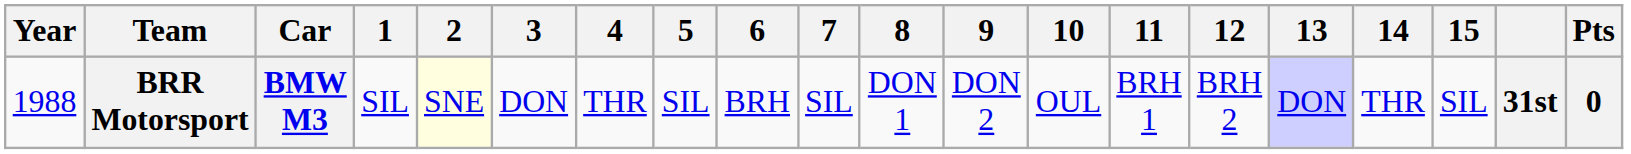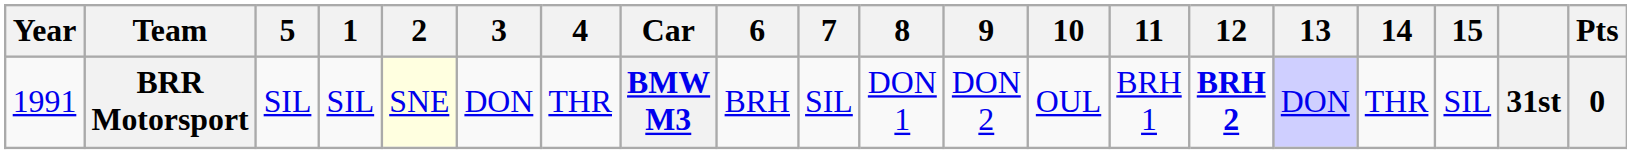 <table class="wikitable" style="text-align:center; font-size:85%">
 <tr>
 <th>Year</th>
 <th>Team</th>
-<th>Car</th>
+<th>5</th>
 <th>1</th>
 <th>2</th>
 <th>3</th>
 <th>4</th>
-<th>5</th>
+<th>Car</th>
 <th>6</th>
 <th>7</th>
 <th>8</th>
 <th>9</th>
 <th>10</th>
 <th>11</th>
 <th>12</th>
 <th>13</th>
 <th>14</th>
 <th>15</th>
 <th></th>
 <th>Pts</th>
 </tr>
 <tr>
-<td><a href='#'>1988</a></td>
+<td><a href='#'>1991</a></td>
 <th>BRR Motorsport</th>
-<th><a href='#'>BMW M3</a></th>
+<td><a href='#'>SIL</a></td>
 <td><a href='#'>SIL</a></td>
 <td style="background: lightyellow;"><a href='#'>SNE</a></td>
 <td><a href='#'>DON</a></td>
 <td><a href='#'>THR</a></td>
-<td><a href='#'>SIL</a></td>
+<th><a href='#'>BMW M3</a></th>
 <td><a href='#'>BRH</a></td>
 <td><a href='#'>SIL</a></td>
 <td><a href='#'>DON<br>1</a></td>
 <td><a href='#'>DON<br>2</a></td>
 <td><a href='#'>OUL</a></td>
 <td><a href='#'>BRH<br>1</a></td>
-<td><a href='#'>BRH<br>2</a></td>
+<td><strong><a href='#'>BRH<br>2</a></strong></td>
 <td style="background:#CFCFFF;"><a href='#'>DON</a><br></td>
 <td><a href='#'>THR</a></td>
 <td><a href='#'>SIL</a></td>
 <th>31st</th>
 <th>0</th>
 </tr>
 </table>
